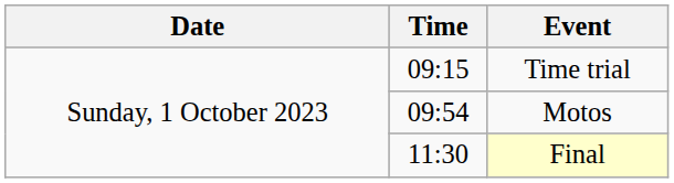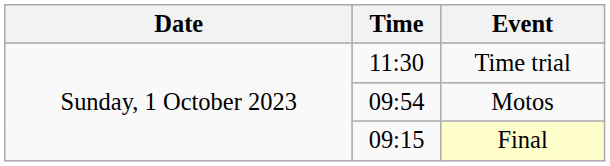 <table class = "wikitable" style="text-align:center;">
 <tr>
 <th width=220>Date</th>
 <th width=50>Time</th>
 <th width=100>Event</th>
 </tr>
 <tr>
 <td rowspan=3>Sunday, 1 October 2023</td>
-<td>09:15</td>
+<td>11:30</td>
 <td>Time trial</td>
 </tr>
 <tr>
 <td>09:54</td>
 <td>Motos</td>
 </tr>
 <tr>
-<td>11:30</td>
+<td>09:15</td>
 <td bgcolor=ffffcc>Final</td>
 </tr>
 </table>
